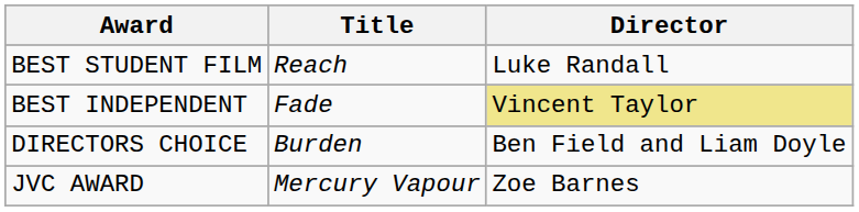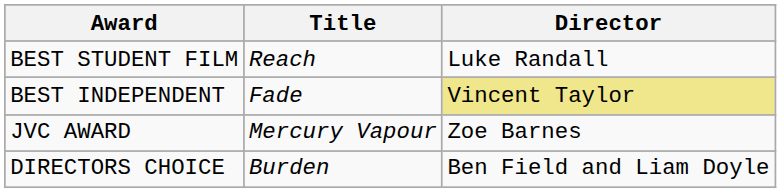 <table class="wikitable" border="1">
 <tr>
 <th>Award</th>
 <th>Title</th>
 <th>Director</th>
 </tr>
 <tr>
 <td>BEST STUDENT FILM</td>
 <td><em>Reach</em></td>
 <td>Luke Randall</td>
 </tr>
 <tr>
 <td>BEST INDEPENDENT</td>
 <td><em>Fade</em></td>
 <td style="background: khaki;">Vincent Taylor</td>
 </tr>
 <tr>
+<td>JVC AWARD</td>
+<td><em>Mercury Vapour</em></td>
+<td>Zoe Barnes</td>
+</tr>
+<tr>
 <td>DIRECTORS CHOICE</td>
 <td><em>Burden</em></td>
 <td>Ben Field and Liam Doyle</td>
 </tr>
-<tr>
-<td>JVC AWARD</td>
-<td><em>Mercury Vapour</em></td>
-<td>Zoe Barnes</td>
-</tr>
 </table>
